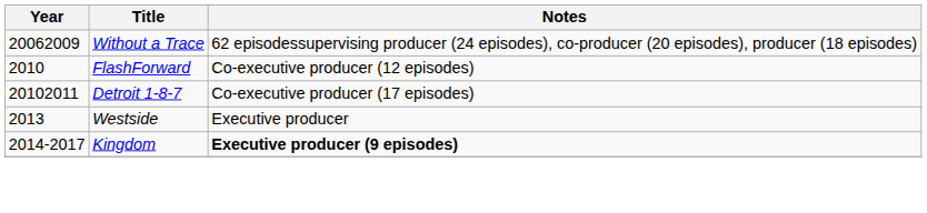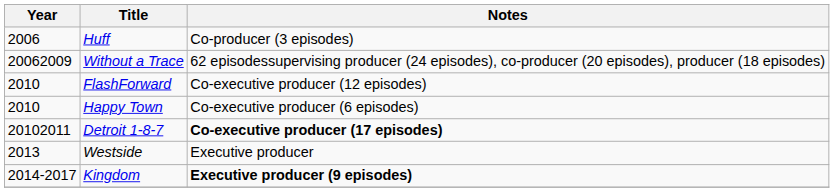 <table class="wikitable sortable">
 <tr>
 <th>Year</th>
 <th>Title</th>
 <th class="unsortable">Notes</th>
+</tr>
+<tr>
+<td>2006</td>
+<td><em><a href='#'>Huff</a></em></td>
+<td>Co-producer (3 episodes)</td>
 </tr>
 <tr>
 <td>20062009</td>
 <td><em><a href='#'>Without a Trace</a></em></td>
 <td>62 episodessupervising producer (24 episodes), co-producer (20 episodes), producer (18 episodes)</td>
 </tr>
 <tr>
 <td>2010</td>
 <td><em><a href='#'>FlashForward</a></em></td>
 <td>Co-executive producer (12 episodes)</td>
 </tr>
 <tr>
+<td>2010</td>
+<td><em><a href='#'>Happy Town</a></em></td>
+<td>Co-executive producer (6 episodes)</td>
+</tr>
+<tr>
 <td>20102011</td>
 <td><em><a href='#'>Detroit 1-8-7</a></em></td>
-<td>Co-executive producer (17 episodes)</td>
+<td><strong>Co-executive producer (17 episodes)</strong></td>
 </tr>
 <tr>
 <td>2013</td>
 <td><em>Westside</em></td>
 <td>Executive producer</td>
 </tr>
 <tr>
 <td>2014-2017</td>
 <td><em><a href='#'>Kingdom</a></em></td>
 <td><strong>Executive producer (9 episodes)</strong></td>
 </tr>
 <tr>
 </tr>
 </table>
